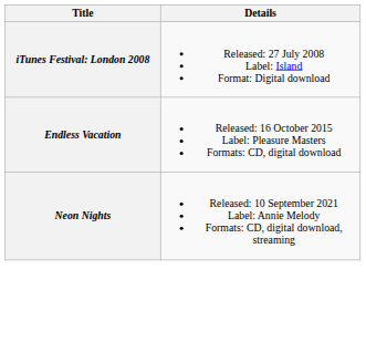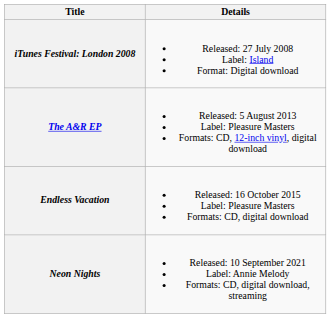 <table class="wikitable plainrowheaders" style="text-align:center;">
 <tr>
 <th scope="col" style="width:14em;">Title</th>
 <th scope="col" style="width:18em;">Details</th>
 </tr>
 <tr>
 <th scope="row"><em>iTunes Festival: London 2008</em></th>
 <td><br><ul><li>Released: 27 July 2008</li><li>Label: <a href='#'>Island</a></li><li>Format: Digital download</li></ul></td>
 </tr>
 <tr>
+<th scope="row"><em><a href='#'>The A&R EP</a></em></th>
+<td><br><ul><li>Released: 5 August 2013</li><li>Label: Pleasure Masters</li><li>Formats: CD, <a href='#'>12-inch vinyl</a>, digital download</li></ul></td>
+</tr>
+<tr>
 <th scope="row"><em>Endless Vacation</em></th>
 <td><br><ul><li>Released: 16 October 2015</li><li>Label: Pleasure Masters</li><li>Formats: CD, digital download</li></ul></td>
 </tr>
 <tr>
 <th scope="row"><em>Neon Nights</em></th>
 <td><br><ul><li>Released: 10 September 2021</li><li>Label: Annie Melody</li><li>Formats: CD, digital download, streaming</li></ul></td>
 </tr>
 </table>
